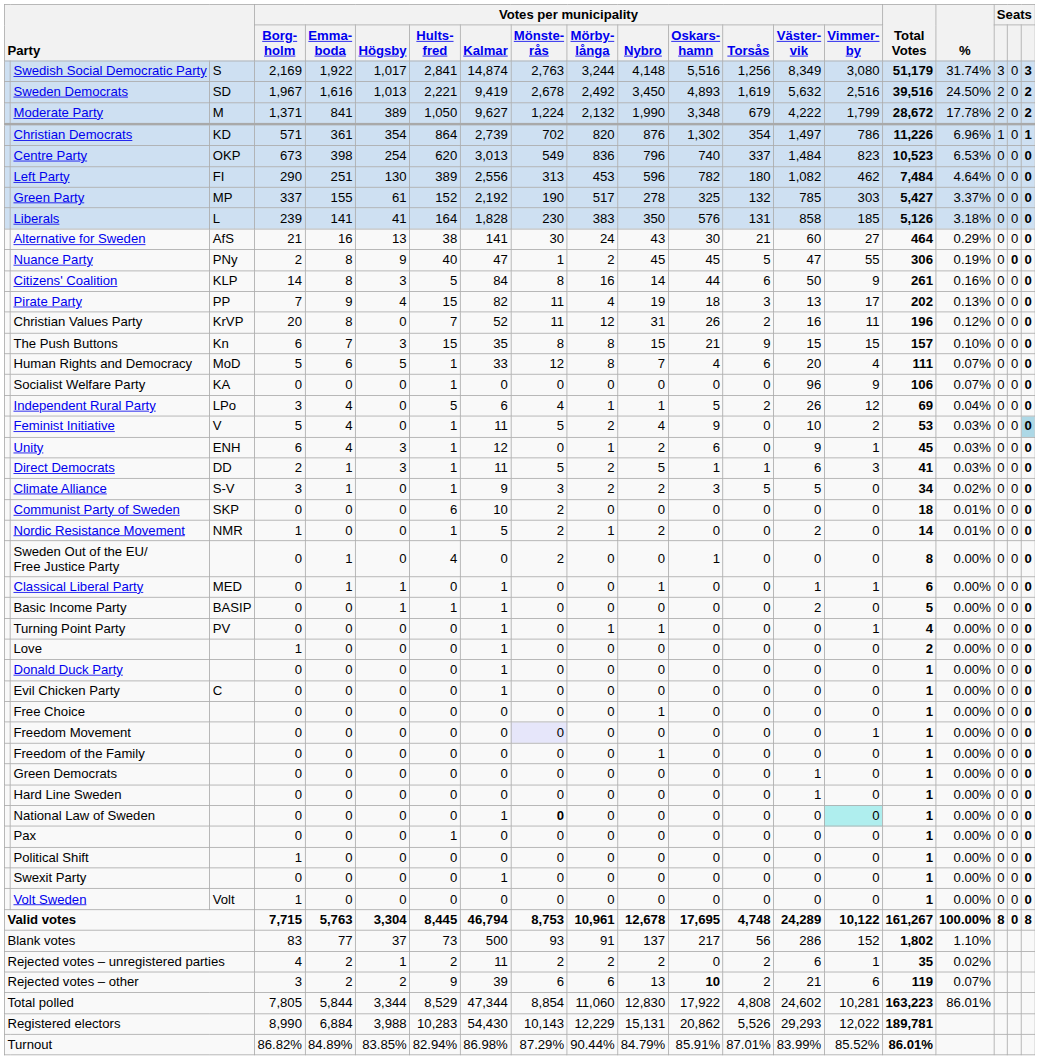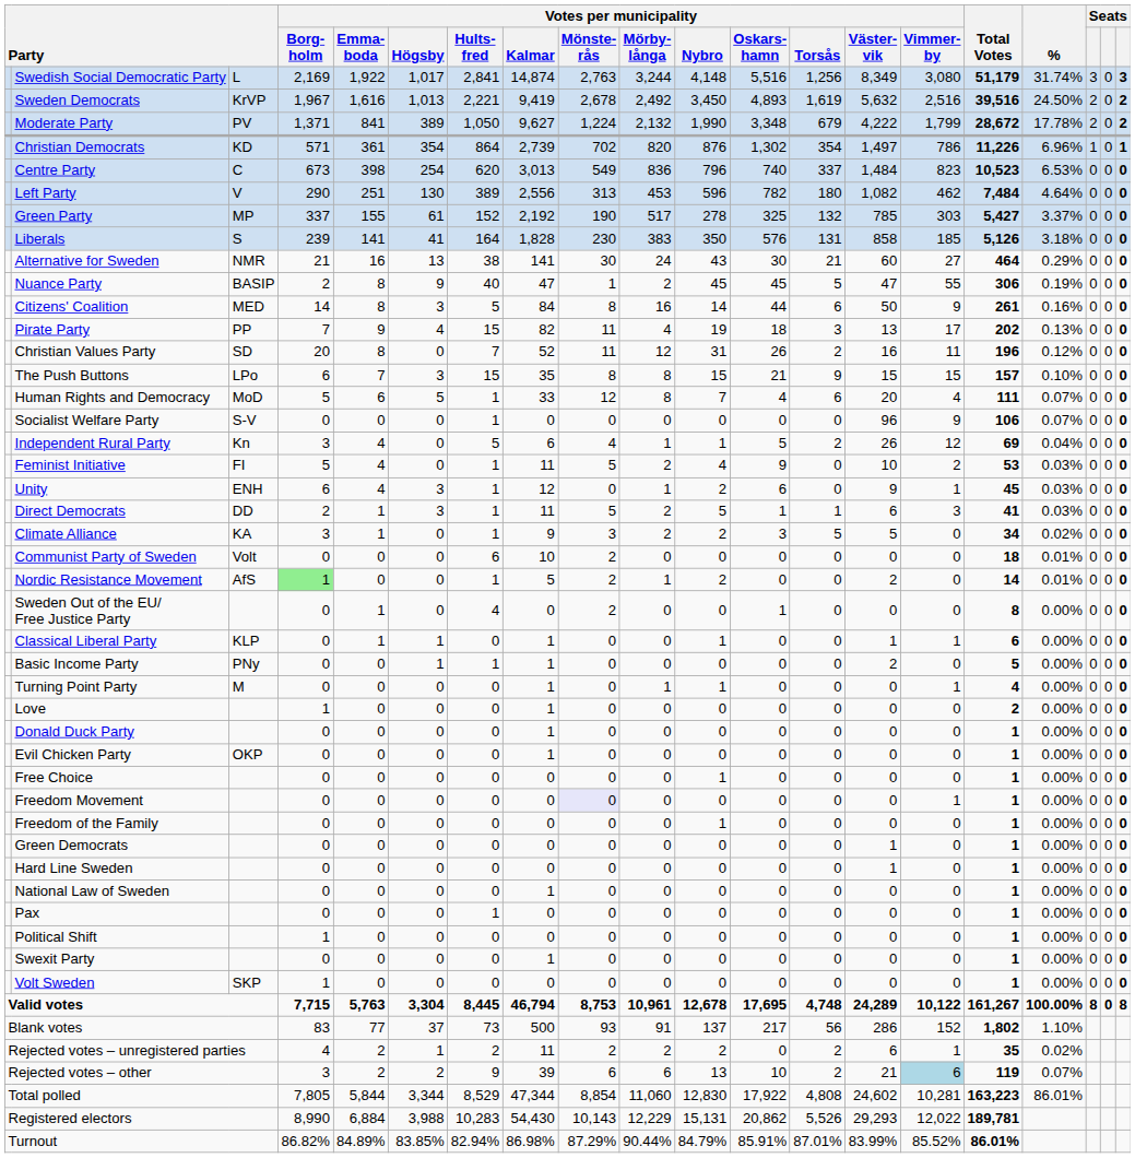 <table class="wikitable" border="1" style="text-align:right;">
 <tr>
 <th style="text-align:left;" valign=bottom rowspan=2 colspan=3>Party</th>
 <th colspan=12>Votes per municipality</th>
 <th align=center valign=bottom rowspan=2 width="50">Total Votes</th>
 <th align=center valign=bottom rowspan=2 width="50">%</th>
 <th colspan=3>Seats</th>
 </tr>
 <tr>
 <th align=center valign=bottom width="50"><a href='#'>Borg- holm</a></th>
 <th align=center valign=bottom width="50"><a href='#'>Emma- boda</a></th>
 <th align=center valign=bottom width="50"><a href='#'>Högsby</a></th>
 <th align=center valign=bottom width="50"><a href='#'>Hults- fred</a></th>
 <th align=center valign=bottom width="50"><a href='#'>Kalmar</a></th>
 <th align=center valign=bottom width="50"><a href='#'>Mönste- rås</a></th>
 <th align=center valign=bottom width="50"><a href='#'>Mörby- långa</a></th>
 <th align=center valign=bottom width="50"><a href='#'>Nybro</a></th>
 <th align=center valign=bottom width="50"><a href='#'>Oskars- hamn</a></th>
 <th align=center valign=bottom width="50"><a href='#'>Torsås</a></th>
 <th align=center valign=bottom width="50"><a href='#'>Väster- vik</a></th>
 <th align=center valign=bottom width="50"><a href='#'>Vimmer- by</a></th>
 <th align=center valign=bottom width="20"><small></small></th>
 <th align=center valign=bottom width="20"><small><a href='#'></a></small></th>
 <th align=center valign=bottom width="20"><small></small></th>
 </tr>
 <tr style="background:#CEE0F2;">
 <td></td>
 <td align=left style="white-space: nowrap;"><a href='#'>Swedish Social Democratic Party</a></td>
-<td align=left>S</td>
+<td align=left>L</td>
 <td>2,169</td>
 <td>1,922</td>
 <td>1,017</td>
 <td>2,841</td>
 <td>14,874</td>
 <td>2,763</td>
 <td>3,244</td>
 <td>4,148</td>
 <td>5,516</td>
 <td>1,256</td>
 <td>8,349</td>
 <td>3,080</td>
 <td><strong>51,179</strong></td>
 <td>31.74%</td>
 <td>3</td>
 <td>0</td>
 <td><strong>3</strong></td>
 </tr>
 <tr style="background:#CEE0F2;">
 <td></td>
 <td align=left><a href='#'>Sweden Democrats</a></td>
-<td align=left>SD</td>
+<td align=left>KrVP</td>
 <td>1,967</td>
 <td>1,616</td>
 <td>1,013</td>
 <td>2,221</td>
 <td>9,419</td>
 <td>2,678</td>
 <td>2,492</td>
 <td>3,450</td>
 <td>4,893</td>
 <td>1,619</td>
 <td>5,632</td>
 <td>2,516</td>
 <td><strong>39,516</strong></td>
 <td>24.50%</td>
 <td>2</td>
 <td>0</td>
 <td><strong>2</strong></td>
 </tr>
 <tr style="background:#CEE0F2;">
 <td></td>
 <td align=left><a href='#'>Moderate Party</a></td>
-<td align=left>M</td>
+<td align=left>PV</td>
 <td>1,371</td>
 <td>841</td>
 <td>389</td>
 <td>1,050</td>
 <td>9,627</td>
 <td>1,224</td>
 <td>2,132</td>
 <td>1,990</td>
 <td>3,348</td>
 <td>679</td>
 <td>4,222</td>
 <td>1,799</td>
 <td><strong>28,672</strong></td>
 <td>17.78%</td>
 <td>2</td>
 <td>0</td>
 <td><strong>2</strong></td>
 </tr>
 <tr style="background:#CEE0F2; border-top:3px solid darkgray;">
 <td></td>
 <td align=left><a href='#'>Christian Democrats</a></td>
 <td align=left>KD</td>
 <td>571</td>
 <td>361</td>
 <td>354</td>
 <td>864</td>
 <td>2,739</td>
 <td>702</td>
 <td>820</td>
 <td>876</td>
 <td>1,302</td>
 <td>354</td>
 <td>1,497</td>
 <td>786</td>
 <td><strong>11,226</strong></td>
 <td>6.96%</td>
 <td>1</td>
 <td>0</td>
 <td><strong>1</strong></td>
 </tr>
 <tr style="background:#CEE0F2;">
 <td></td>
 <td align=left><a href='#'>Centre Party</a></td>
-<td align=left>OKP</td>
+<td align=left>C</td>
 <td>673</td>
 <td>398</td>
 <td>254</td>
 <td>620</td>
 <td>3,013</td>
 <td>549</td>
 <td>836</td>
 <td>796</td>
 <td>740</td>
 <td>337</td>
 <td>1,484</td>
 <td>823</td>
 <td><strong>10,523</strong></td>
 <td>6.53%</td>
 <td>0</td>
 <td>0</td>
 <td><strong>0</strong></td>
 </tr>
 <tr style="background:#CEE0F2;">
 <td></td>
 <td align=left><a href='#'>Left Party</a></td>
-<td align=left>FI</td>
+<td align=left>V</td>
 <td>290</td>
 <td>251</td>
 <td>130</td>
 <td>389</td>
 <td>2,556</td>
 <td>313</td>
 <td>453</td>
 <td>596</td>
 <td>782</td>
 <td>180</td>
 <td>1,082</td>
 <td>462</td>
 <td><strong>7,484</strong></td>
 <td>4.64%</td>
 <td>0</td>
 <td>0</td>
 <td><strong>0</strong></td>
 </tr>
 <tr style="background:#CEE0F2;">
 <td></td>
 <td align=left><a href='#'>Green Party</a></td>
 <td align=left>MP</td>
 <td>337</td>
 <td>155</td>
 <td>61</td>
 <td>152</td>
 <td>2,192</td>
 <td>190</td>
 <td>517</td>
 <td>278</td>
 <td>325</td>
 <td>132</td>
 <td>785</td>
 <td>303</td>
 <td><strong>5,427</strong></td>
 <td>3.37%</td>
 <td>0</td>
 <td>0</td>
 <td><strong>0</strong></td>
 </tr>
 <tr style="background:#CEE0F2;">
 <td></td>
 <td align=left><a href='#'>Liberals</a></td>
-<td align=left>L</td>
+<td align=left>S</td>
 <td>239</td>
 <td>141</td>
 <td>41</td>
 <td>164</td>
 <td>1,828</td>
 <td>230</td>
 <td>383</td>
 <td>350</td>
 <td>576</td>
 <td>131</td>
 <td>858</td>
 <td>185</td>
 <td><strong>5,126</strong></td>
 <td>3.18%</td>
 <td>0</td>
 <td>0</td>
 <td><strong>0</strong></td>
 </tr>
 <tr>
 <td></td>
 <td align=left><a href='#'>Alternative for Sweden</a></td>
-<td align=left>AfS</td>
+<td align=left>NMR</td>
 <td>21</td>
 <td>16</td>
 <td>13</td>
 <td>38</td>
 <td>141</td>
 <td>30</td>
 <td>24</td>
 <td>43</td>
 <td>30</td>
 <td>21</td>
 <td>60</td>
 <td>27</td>
 <td><strong>464</strong></td>
 <td>0.29%</td>
 <td>0</td>
 <td>0</td>
 <td><strong>0</strong></td>
 </tr>
 <tr>
 <td></td>
 <td align=left><a href='#'>Nuance Party</a></td>
-<td align=left>PNy</td>
+<td align=left>BASIP</td>
 <td>2</td>
 <td>8</td>
 <td>9</td>
 <td>40</td>
 <td>47</td>
 <td>1</td>
 <td>2</td>
 <td>45</td>
 <td>45</td>
 <td>5</td>
 <td>47</td>
 <td>55</td>
 <td><strong>306</strong></td>
 <td>0.19%</td>
 <td>0</td>
-<td><strong>0</strong></td>
+<td>0</td>
 <td><strong>0</strong></td>
 </tr>
 <tr>
 <td></td>
 <td align=left><a href='#'>Citizens' Coalition</a></td>
-<td align=left>KLP</td>
+<td align=left>MED</td>
 <td>14</td>
 <td>8</td>
 <td>3</td>
 <td>5</td>
 <td>84</td>
 <td>8</td>
 <td>16</td>
 <td>14</td>
 <td>44</td>
 <td>6</td>
 <td>50</td>
 <td>9</td>
 <td><strong>261</strong></td>
 <td>0.16%</td>
 <td>0</td>
 <td>0</td>
 <td><strong>0</strong></td>
 </tr>
 <tr>
 <td></td>
 <td align=left><a href='#'>Pirate Party</a></td>
 <td align=left>PP</td>
 <td>7</td>
 <td>9</td>
 <td>4</td>
 <td>15</td>
 <td>82</td>
 <td>11</td>
 <td>4</td>
 <td>19</td>
 <td>18</td>
 <td>3</td>
 <td>13</td>
 <td>17</td>
 <td><strong>202</strong></td>
 <td>0.13%</td>
 <td>0</td>
 <td>0</td>
 <td><strong>0</strong></td>
 </tr>
 <tr>
 <td></td>
 <td align=left>Christian Values Party</td>
-<td align=left>KrVP</td>
+<td align=left>SD</td>
 <td>20</td>
 <td>8</td>
 <td>0</td>
 <td>7</td>
 <td>52</td>
 <td>11</td>
 <td>12</td>
 <td>31</td>
 <td>26</td>
 <td>2</td>
 <td>16</td>
 <td>11</td>
 <td><strong>196</strong></td>
 <td>0.12%</td>
 <td>0</td>
 <td>0</td>
 <td><strong>0</strong></td>
 </tr>
 <tr>
 <td></td>
 <td align=left>The Push Buttons</td>
-<td align=left>Kn</td>
+<td align=left>LPo</td>
 <td>6</td>
 <td>7</td>
 <td>3</td>
 <td>15</td>
 <td>35</td>
 <td>8</td>
 <td>8</td>
 <td>15</td>
 <td>21</td>
 <td>9</td>
 <td>15</td>
 <td>15</td>
 <td><strong>157</strong></td>
 <td>0.10%</td>
 <td>0</td>
 <td>0</td>
 <td><strong>0</strong></td>
 </tr>
 <tr>
 <td></td>
 <td align=left>Human Rights and Democracy</td>
 <td align=left>MoD</td>
 <td>5</td>
 <td>6</td>
 <td>5</td>
 <td>1</td>
 <td>33</td>
 <td>12</td>
 <td>8</td>
 <td>7</td>
 <td>4</td>
 <td>6</td>
 <td>20</td>
 <td>4</td>
 <td><strong>111</strong></td>
 <td>0.07%</td>
 <td>0</td>
 <td>0</td>
 <td><strong>0</strong></td>
 </tr>
 <tr>
 <td></td>
 <td align=left>Socialist Welfare Party</td>
-<td align=left>KA</td>
+<td align=left>S-V</td>
 <td>0</td>
 <td>0</td>
 <td>0</td>
 <td>1</td>
 <td>0</td>
 <td>0</td>
 <td>0</td>
 <td>0</td>
 <td>0</td>
 <td>0</td>
 <td>96</td>
 <td>9</td>
 <td><strong>106</strong></td>
 <td>0.07%</td>
 <td>0</td>
 <td>0</td>
 <td><strong>0</strong></td>
 </tr>
 <tr>
 <td></td>
 <td align=left><a href='#'>Independent Rural Party</a></td>
-<td align=left>LPo</td>
+<td align=left>Kn</td>
 <td>3</td>
 <td>4</td>
 <td>0</td>
 <td>5</td>
 <td>6</td>
 <td>4</td>
 <td>1</td>
 <td>1</td>
 <td>5</td>
 <td>2</td>
 <td>26</td>
 <td>12</td>
 <td><strong>69</strong></td>
 <td>0.04%</td>
 <td>0</td>
 <td>0</td>
 <td><strong>0</strong></td>
 </tr>
 <tr>
 <td></td>
 <td align=left><a href='#'>Feminist Initiative</a></td>
-<td align=left>V</td>
+<td align=left>FI</td>
 <td>5</td>
 <td>4</td>
 <td>0</td>
 <td>1</td>
 <td>11</td>
 <td>5</td>
 <td>2</td>
 <td>4</td>
 <td>9</td>
 <td>0</td>
 <td>10</td>
 <td>2</td>
 <td><strong>53</strong></td>
 <td>0.03%</td>
 <td>0</td>
 <td>0</td>
-<td style="background: lightblue;"><strong>0</strong></td>
+<td><strong>0</strong></td>
 </tr>
 <tr>
 <td></td>
 <td align=left><a href='#'>Unity</a></td>
 <td align=left>ENH</td>
 <td>6</td>
 <td>4</td>
 <td>3</td>
 <td>1</td>
 <td>12</td>
 <td>0</td>
 <td>1</td>
 <td>2</td>
 <td>6</td>
 <td>0</td>
 <td>9</td>
 <td>1</td>
 <td><strong>45</strong></td>
 <td>0.03%</td>
 <td>0</td>
 <td>0</td>
 <td><strong>0</strong></td>
 </tr>
 <tr>
 <td></td>
 <td align=left><a href='#'>Direct Democrats</a></td>
 <td align=left>DD</td>
 <td>2</td>
 <td>1</td>
 <td>3</td>
 <td>1</td>
 <td>11</td>
 <td>5</td>
 <td>2</td>
 <td>5</td>
 <td>1</td>
 <td>1</td>
 <td>6</td>
 <td>3</td>
 <td><strong>41</strong></td>
 <td>0.03%</td>
 <td>0</td>
 <td>0</td>
 <td><strong>0</strong></td>
 </tr>
 <tr>
 <td></td>
 <td align=left><a href='#'>Climate Alliance</a></td>
-<td align=left>S-V</td>
+<td align=left>KA</td>
 <td>3</td>
 <td>1</td>
 <td>0</td>
 <td>1</td>
 <td>9</td>
 <td>3</td>
 <td>2</td>
 <td>2</td>
 <td>3</td>
 <td>5</td>
 <td>5</td>
 <td>0</td>
 <td><strong>34</strong></td>
 <td>0.02%</td>
 <td>0</td>
 <td>0</td>
 <td><strong>0</strong></td>
 </tr>
 <tr>
 <td></td>
 <td align=left><a href='#'>Communist Party of Sweden</a></td>
-<td align=left>SKP</td>
+<td align=left>Volt</td>
 <td>0</td>
 <td>0</td>
 <td>0</td>
 <td>6</td>
 <td>10</td>
 <td>2</td>
 <td>0</td>
 <td>0</td>
 <td>0</td>
 <td>0</td>
 <td>0</td>
 <td>0</td>
 <td><strong>18</strong></td>
 <td>0.01%</td>
 <td>0</td>
 <td>0</td>
 <td><strong>0</strong></td>
 </tr>
 <tr>
 <td></td>
 <td align=left><a href='#'>Nordic Resistance Movement</a></td>
-<td align=left>NMR</td>
-<td>1</td>
+<td align=left>AfS</td>
+<td style="background: lightgreen;">1</td>
 <td>0</td>
 <td>0</td>
 <td>1</td>
 <td>5</td>
 <td>2</td>
 <td>1</td>
 <td>2</td>
 <td>0</td>
 <td>0</td>
 <td>2</td>
 <td>0</td>
 <td><strong>14</strong></td>
 <td>0.01%</td>
 <td>0</td>
 <td>0</td>
 <td><strong>0</strong></td>
 </tr>
 <tr>
 <td></td>
 <td align=left>Sweden Out of the EU/<br>Free Justice Party</td>
 <td align=left></td>
 <td>0</td>
 <td>1</td>
 <td>0</td>
 <td>4</td>
 <td>0</td>
 <td>2</td>
 <td>0</td>
 <td>0</td>
 <td>1</td>
 <td>0</td>
 <td>0</td>
 <td>0</td>
 <td><strong>8</strong></td>
 <td>0.00%</td>
 <td>0</td>
 <td>0</td>
 <td><strong>0</strong></td>
 </tr>
 <tr>
 <td></td>
 <td align=left><a href='#'>Classical Liberal Party</a></td>
-<td align=left>MED</td>
+<td align=left>KLP</td>
 <td>0</td>
 <td>1</td>
 <td>1</td>
 <td>0</td>
 <td>1</td>
 <td>0</td>
 <td>0</td>
 <td>1</td>
 <td>0</td>
 <td>0</td>
 <td>1</td>
 <td>1</td>
 <td><strong>6</strong></td>
 <td>0.00%</td>
 <td>0</td>
 <td>0</td>
 <td><strong>0</strong></td>
 </tr>
 <tr>
 <td></td>
 <td align=left>Basic Income Party</td>
-<td align=left>BASIP</td>
+<td align=left>PNy</td>
 <td>0</td>
 <td>0</td>
 <td>1</td>
 <td>1</td>
 <td>1</td>
 <td>0</td>
 <td>0</td>
 <td>0</td>
 <td>0</td>
 <td>0</td>
 <td>2</td>
 <td>0</td>
 <td><strong>5</strong></td>
 <td>0.00%</td>
 <td>0</td>
 <td>0</td>
 <td><strong>0</strong></td>
 </tr>
 <tr>
 <td></td>
 <td align=left>Turning Point Party</td>
-<td align=left>PV</td>
+<td align=left>M</td>
 <td>0</td>
 <td>0</td>
 <td>0</td>
 <td>0</td>
 <td>1</td>
 <td>0</td>
 <td>1</td>
 <td>1</td>
 <td>0</td>
 <td>0</td>
 <td>0</td>
 <td>1</td>
 <td><strong>4</strong></td>
 <td>0.00%</td>
 <td>0</td>
 <td>0</td>
 <td><strong>0</strong></td>
 </tr>
 <tr>
 <td></td>
 <td align=left>Love</td>
 <td align=left></td>
 <td>1</td>
 <td>0</td>
 <td>0</td>
 <td>0</td>
 <td>1</td>
 <td>0</td>
 <td>0</td>
 <td>0</td>
 <td>0</td>
 <td>0</td>
 <td>0</td>
 <td>0</td>
 <td><strong>2</strong></td>
 <td>0.00%</td>
 <td>0</td>
 <td>0</td>
 <td><strong>0</strong></td>
 </tr>
 <tr>
 <td></td>
 <td align=left><a href='#'>Donald Duck Party</a></td>
 <td align=left></td>
 <td>0</td>
 <td>0</td>
 <td>0</td>
 <td>0</td>
 <td>1</td>
 <td>0</td>
 <td>0</td>
 <td>0</td>
 <td>0</td>
 <td>0</td>
 <td>0</td>
 <td>0</td>
 <td><strong>1</strong></td>
 <td>0.00%</td>
 <td>0</td>
 <td>0</td>
 <td><strong>0</strong></td>
 </tr>
 <tr>
 <td></td>
 <td align=left>Evil Chicken Party</td>
-<td align=left>C</td>
+<td align=left>OKP</td>
 <td>0</td>
 <td>0</td>
 <td>0</td>
 <td>0</td>
 <td>1</td>
 <td>0</td>
 <td>0</td>
 <td>0</td>
 <td>0</td>
 <td>0</td>
 <td>0</td>
 <td>0</td>
 <td><strong>1</strong></td>
 <td>0.00%</td>
 <td>0</td>
 <td>0</td>
 <td><strong>0</strong></td>
 </tr>
 <tr>
 <td></td>
 <td align=left>Free Choice</td>
 <td align=left></td>
 <td>0</td>
 <td>0</td>
 <td>0</td>
 <td>0</td>
 <td>0</td>
 <td>0</td>
 <td>0</td>
 <td>1</td>
 <td>0</td>
 <td>0</td>
 <td>0</td>
 <td>0</td>
 <td><strong>1</strong></td>
 <td>0.00%</td>
 <td>0</td>
 <td>0</td>
 <td><strong>0</strong></td>
 </tr>
 <tr>
 <td></td>
 <td align=left>Freedom Movement</td>
 <td align=left></td>
 <td>0</td>
 <td>0</td>
 <td>0</td>
 <td>0</td>
 <td>0</td>
 <td style="background: lavender;">0</td>
 <td>0</td>
 <td>0</td>
 <td>0</td>
 <td>0</td>
 <td>0</td>
 <td>1</td>
 <td><strong>1</strong></td>
 <td>0.00%</td>
 <td>0</td>
 <td>0</td>
 <td><strong>0</strong></td>
 </tr>
 <tr>
 <td></td>
 <td align=left>Freedom of the Family</td>
 <td align=left></td>
 <td>0</td>
 <td>0</td>
 <td>0</td>
 <td>0</td>
 <td>0</td>
 <td>0</td>
 <td>0</td>
 <td>1</td>
 <td>0</td>
 <td>0</td>
 <td>0</td>
 <td>0</td>
 <td><strong>1</strong></td>
 <td>0.00%</td>
 <td>0</td>
 <td>0</td>
 <td><strong>0</strong></td>
 </tr>
 <tr>
 <td></td>
 <td align=left>Green Democrats</td>
 <td align=left></td>
 <td>0</td>
 <td>0</td>
 <td>0</td>
 <td>0</td>
 <td>0</td>
 <td>0</td>
 <td>0</td>
 <td>0</td>
 <td>0</td>
 <td>0</td>
 <td>1</td>
 <td>0</td>
 <td><strong>1</strong></td>
 <td>0.00%</td>
 <td>0</td>
 <td>0</td>
 <td><strong>0</strong></td>
 </tr>
 <tr>
 <td></td>
 <td align=left>Hard Line Sweden</td>
 <td align=left></td>
 <td>0</td>
 <td>0</td>
 <td>0</td>
 <td>0</td>
 <td>0</td>
 <td>0</td>
 <td>0</td>
 <td>0</td>
 <td>0</td>
 <td>0</td>
 <td>1</td>
 <td>0</td>
 <td><strong>1</strong></td>
 <td>0.00%</td>
 <td>0</td>
 <td>0</td>
 <td><strong>0</strong></td>
 </tr>
 <tr>
 <td></td>
 <td align=left>National Law of Sweden</td>
 <td align=left></td>
 <td>0</td>
 <td>0</td>
 <td>0</td>
 <td>0</td>
 <td>1</td>
-<td><strong>0</strong></td>
 <td>0</td>
 <td>0</td>
 <td>0</td>
 <td>0</td>
 <td>0</td>
-<td style="background: paleturquoise;">0</td>
+<td>0</td>
+<td>0</td>
 <td><strong>1</strong></td>
 <td>0.00%</td>
 <td>0</td>
 <td>0</td>
 <td><strong>0</strong></td>
 </tr>
 <tr>
 <td></td>
 <td align=left>Pax</td>
 <td align=left></td>
 <td>0</td>
 <td>0</td>
 <td>0</td>
 <td>1</td>
 <td>0</td>
 <td>0</td>
 <td>0</td>
 <td>0</td>
 <td>0</td>
 <td>0</td>
 <td>0</td>
 <td>0</td>
 <td><strong>1</strong></td>
 <td>0.00%</td>
 <td>0</td>
 <td>0</td>
 <td><strong>0</strong></td>
 </tr>
 <tr>
 <td></td>
 <td align=left>Political Shift</td>
 <td align=left></td>
 <td>1</td>
 <td>0</td>
 <td>0</td>
 <td>0</td>
 <td>0</td>
 <td>0</td>
 <td>0</td>
 <td>0</td>
 <td>0</td>
 <td>0</td>
 <td>0</td>
 <td>0</td>
 <td><strong>1</strong></td>
 <td>0.00%</td>
 <td>0</td>
 <td>0</td>
 <td><strong>0</strong></td>
 </tr>
 <tr>
 <td></td>
 <td align=left>Swexit Party</td>
 <td align=left></td>
 <td>0</td>
 <td>0</td>
 <td>0</td>
 <td>0</td>
 <td>1</td>
 <td>0</td>
 <td>0</td>
 <td>0</td>
 <td>0</td>
 <td>0</td>
 <td>0</td>
 <td>0</td>
 <td><strong>1</strong></td>
 <td>0.00%</td>
 <td>0</td>
 <td>0</td>
 <td><strong>0</strong></td>
 </tr>
 <tr>
 <td></td>
 <td align=left><a href='#'>Volt Sweden</a></td>
-<td align=left>Volt</td>
+<td align=left>SKP</td>
 <td>1</td>
 <td>0</td>
 <td>0</td>
 <td>0</td>
 <td>0</td>
 <td>0</td>
 <td>0</td>
 <td>0</td>
 <td>0</td>
 <td>0</td>
 <td>0</td>
 <td>0</td>
 <td><strong>1</strong></td>
 <td>0.00%</td>
 <td>0</td>
 <td>0</td>
 <td><strong>0</strong></td>
 </tr>
 <tr style="font-weight:bold">
 <td align=left colspan=3>Valid votes</td>
 <td>7,715</td>
 <td>5,763</td>
 <td>3,304</td>
 <td>8,445</td>
 <td>46,794</td>
 <td>8,753</td>
 <td>10,961</td>
 <td>12,678</td>
 <td>17,695</td>
 <td>4,748</td>
 <td>24,289</td>
 <td>10,122</td>
 <td>161,267</td>
 <td>100.00%</td>
 <td>8</td>
 <td>0</td>
 <td>8</td>
 </tr>
 <tr>
 <td align=left colspan=3>Blank votes</td>
 <td>83</td>
 <td>77</td>
 <td>37</td>
 <td>73</td>
 <td>500</td>
 <td>93</td>
 <td>91</td>
 <td>137</td>
 <td>217</td>
 <td>56</td>
 <td>286</td>
 <td>152</td>
 <td><strong>1,802</strong></td>
 <td>1.10%</td>
 <td></td>
 <td></td>
 <td></td>
 </tr>
 <tr>
 <td align=left colspan=3>Rejected votes – unregistered parties</td>
 <td>4</td>
 <td>2</td>
 <td>1</td>
 <td>2</td>
 <td>11</td>
 <td>2</td>
 <td>2</td>
 <td>2</td>
 <td>0</td>
 <td>2</td>
 <td>6</td>
 <td>1</td>
 <td><strong>35</strong></td>
 <td>0.02%</td>
 <td></td>
 <td></td>
 <td></td>
 </tr>
 <tr>
 <td align=left colspan=3>Rejected votes – other</td>
 <td>3</td>
 <td>2</td>
 <td>2</td>
 <td>9</td>
 <td>39</td>
 <td>6</td>
 <td>6</td>
 <td>13</td>
-<td><strong>10</strong></td>
+<td>10</td>
 <td>2</td>
 <td>21</td>
-<td>6</td>
+<td style="background: lightblue;">6</td>
 <td><strong>119</strong></td>
 <td>0.07%</td>
 <td></td>
 <td></td>
 <td></td>
 </tr>
 <tr>
 <td align=left colspan=3>Total polled</td>
 <td>7,805</td>
 <td>5,844</td>
 <td>3,344</td>
 <td>8,529</td>
 <td>47,344</td>
 <td>8,854</td>
 <td>11,060</td>
 <td>12,830</td>
 <td>17,922</td>
 <td>4,808</td>
 <td>24,602</td>
 <td>10,281</td>
 <td><strong>163,223</strong></td>
 <td>86.01%</td>
 <td></td>
 <td></td>
 <td></td>
 </tr>
 <tr>
 <td align=left colspan=3>Registered electors</td>
 <td>8,990</td>
 <td>6,884</td>
 <td>3,988</td>
 <td>10,283</td>
 <td>54,430</td>
 <td>10,143</td>
 <td>12,229</td>
 <td>15,131</td>
 <td>20,862</td>
 <td>5,526</td>
 <td>29,293</td>
 <td>12,022</td>
 <td><strong>189,781</strong></td>
 <td></td>
 <td></td>
 <td></td>
 <td></td>
 </tr>
 <tr>
 <td align=left colspan=3>Turnout</td>
 <td>86.82%</td>
 <td>84.89%</td>
 <td>83.85%</td>
 <td>82.94%</td>
 <td>86.98%</td>
 <td>87.29%</td>
 <td>90.44%</td>
 <td>84.79%</td>
 <td>85.91%</td>
 <td>87.01%</td>
 <td>83.99%</td>
 <td>85.52%</td>
 <td><strong>86.01%</strong></td>
 <td></td>
 <td></td>
 <td></td>
 <td></td>
 </tr>
 </table>
